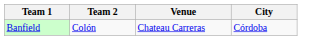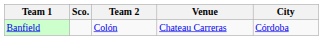 <table class=wikitable>
 <tr>
 <th width=100px>Team 1</th>
+<th>Sco.</th>
 <th width=100px>Team 2</th>
 <th width=150px>Venue</th>
 <th width=100px>City</th>
 </tr>
 <tr>
 <td bgcolor=#ccffcc><a href='#'>Banfield</a></td>
+<td></td>
 <td><a href='#'>Colón</a></td>
 <td><a href='#'>Chateau Carreras</a></td>
 <td><a href='#'>Córdoba</a></td>
 </tr>
 </table>
